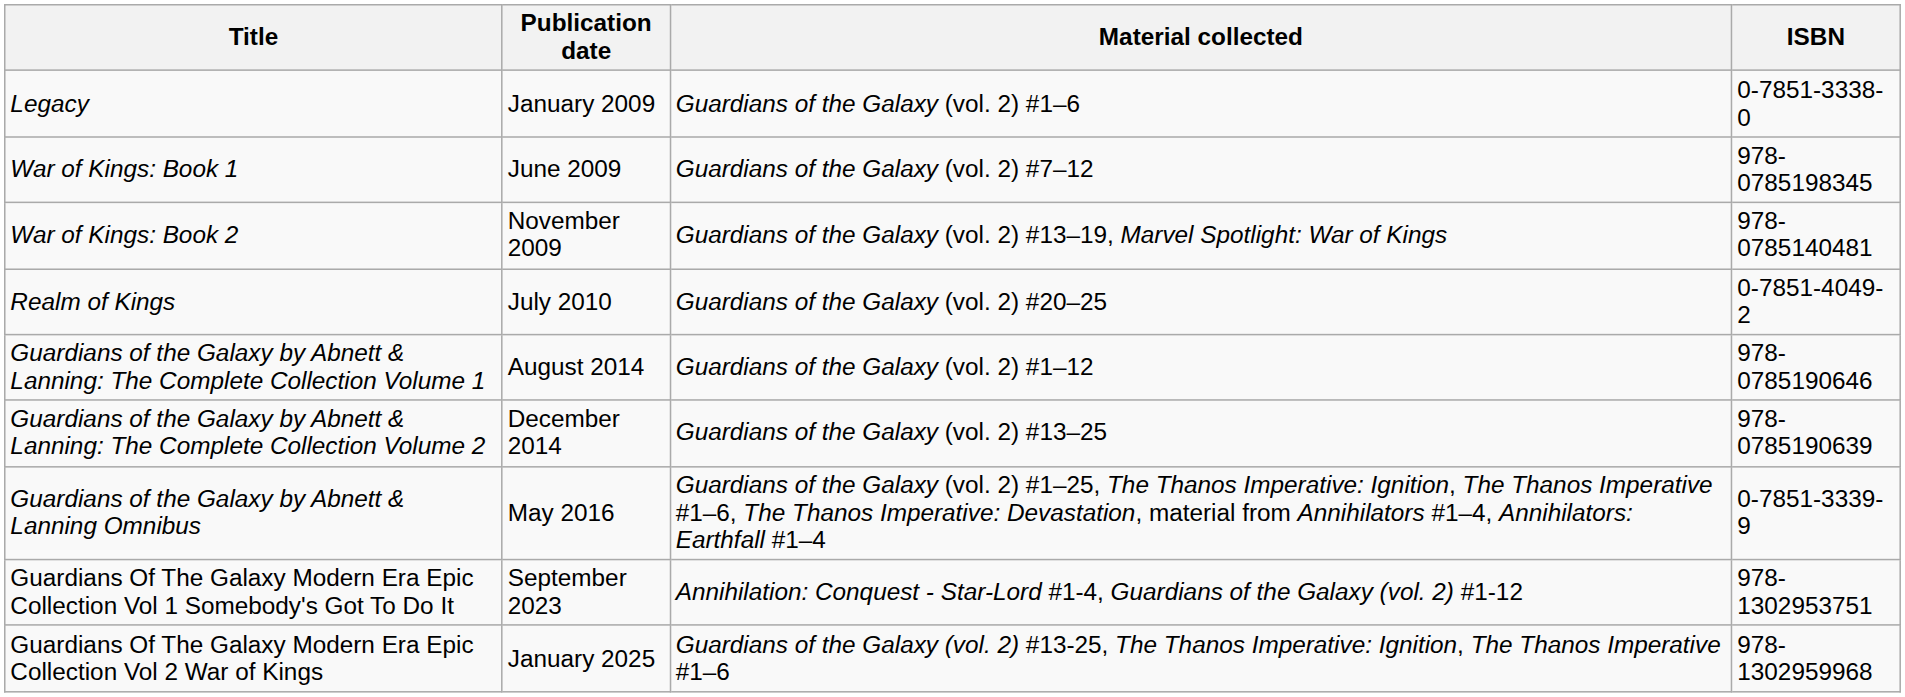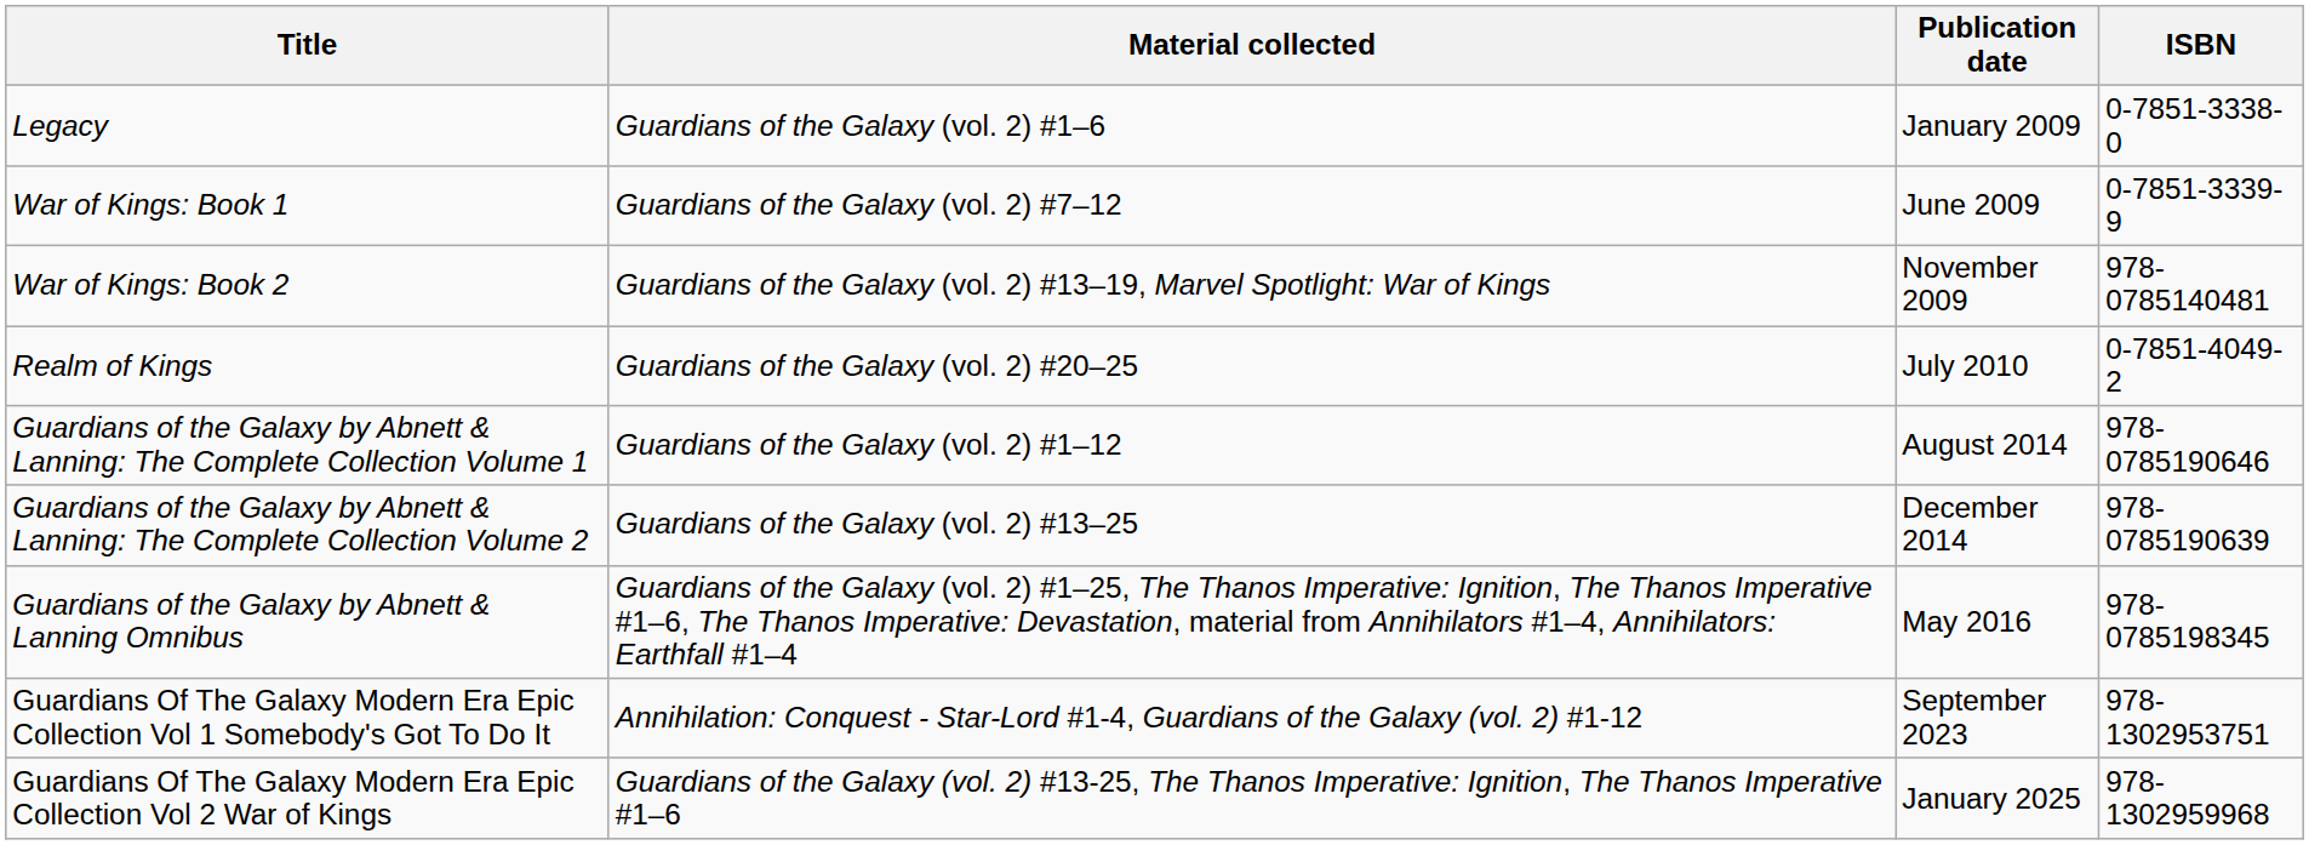 <table class="wikitable">
 <tr>
 <th>Title</th>
+<th>Material collected</th>
 <th>Publication date</th>
-<th>Material collected</th>
 <th>ISBN</th>
 </tr>
 <tr>
 <td><em>Legacy</em></td>
+<td><em>Guardians of the Galaxy</em> (vol. 2) #1–6</td>
 <td>January 2009</td>
-<td><em>Guardians of the Galaxy</em> (vol. 2) #1–6</td>
 <td>0-7851-3338-0</td>
 </tr>
 <tr>
 <td><em>War of Kings: Book 1</em></td>
+<td><em>Guardians of the Galaxy</em> (vol. 2) #7–12</td>
 <td>June 2009</td>
-<td><em>Guardians of the Galaxy</em> (vol. 2) #7–12</td>
-<td>978-0785198345</td>
+<td>0-7851-3339-9</td>
 </tr>
 <tr>
 <td><em>War of Kings: Book 2</em></td>
+<td><em>Guardians of the Galaxy</em> (vol. 2) #13–19, <em>Marvel Spotlight: War of Kings</em></td>
 <td>November 2009</td>
-<td><em>Guardians of the Galaxy</em> (vol. 2) #13–19, <em>Marvel Spotlight: War of Kings</em></td>
 <td>978-0785140481</td>
 </tr>
 <tr>
 <td><em>Realm of Kings</em></td>
+<td><em>Guardians of the Galaxy</em> (vol. 2) #20–25</td>
 <td>July 2010</td>
-<td><em>Guardians of the Galaxy</em> (vol. 2) #20–25</td>
 <td>0-7851-4049-2</td>
 </tr>
 <tr>
 <td><em>Guardians of the Galaxy by Abnett & Lanning: The Complete Collection Volume 1</em></td>
+<td><em>Guardians of the Galaxy</em> (vol. 2) #1–12</td>
 <td>August 2014</td>
-<td><em>Guardians of the Galaxy</em> (vol. 2) #1–12</td>
 <td>978-0785190646</td>
 </tr>
 <tr>
 <td><em>Guardians of the Galaxy by Abnett & Lanning: The Complete Collection Volume 2</em></td>
+<td><em>Guardians of the Galaxy</em> (vol. 2) #13–25</td>
 <td>December 2014</td>
-<td><em>Guardians of the Galaxy</em> (vol. 2) #13–25</td>
 <td>978-0785190639</td>
 </tr>
 <tr>
 <td><em>Guardians of the Galaxy by Abnett & Lanning Omnibus</em></td>
+<td><em>Guardians of the Galaxy</em> (vol. 2) #1–25, <em>The Thanos Imperative: Ignition</em>, <em>The Thanos Imperative</em> #1–6, <em>The Thanos Imperative: Devastation</em>, material from <em>Annihilators</em> #1–4, <em>Annihilators: Earthfall</em> #1–4</td>
 <td>May 2016</td>
-<td><em>Guardians of the Galaxy</em> (vol. 2) #1–25, <em>The Thanos Imperative: Ignition</em>, <em>The Thanos Imperative</em> #1–6, <em>The Thanos Imperative: Devastation</em>, material from <em>Annihilators</em> #1–4, <em>Annihilators: Earthfall</em> #1–4</td>
-<td>0-7851-3339-9</td>
+<td>978-0785198345</td>
 </tr>
 <tr>
 <td>Guardians Of The Galaxy Modern Era Epic Collection Vol 1 Somebody's Got To Do It</td>
+<td><em>Annihilation: Conquest - Star-Lord</em> #1-4, <em>Guardians of the Galaxy (vol. 2)</em> #1-12</td>
 <td>September 2023</td>
-<td><em>Annihilation: Conquest - Star-Lord</em> #1-4, <em>Guardians of the Galaxy (vol. 2)</em> #1-12</td>
 <td>978-1302953751</td>
 </tr>
 <tr>
 <td>Guardians Of The Galaxy Modern Era Epic Collection Vol 2 War of Kings</td>
+<td><em>Guardians of the Galaxy (vol. 2)</em> #13-25, <em>The Thanos Imperative: Ignition</em>, <em>The Thanos Imperative</em> #1–6</td>
 <td>January 2025</td>
-<td><em>Guardians of the Galaxy (vol. 2)</em> #13-25, <em>The Thanos Imperative: Ignition</em>, <em>The Thanos Imperative</em> #1–6</td>
 <td>978-1302959968</td>
 </tr>
 </table>
